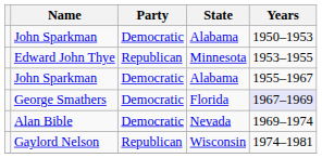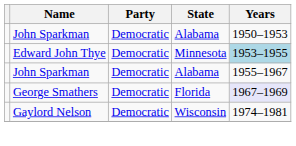 <table class="wikitable">
 <tr>
 <th></th>
 <th>Name</th>
 <th>Party</th>
 <th>State</th>
 <th>Years</th>
 </tr>
 <tr>
 <td></td>
 <td><a href='#'>John Sparkman</a></td>
 <td><a href='#'>Democratic</a></td>
 <td><a href='#'>Alabama</a></td>
 <td>1950–1953</td>
 </tr>
 <tr>
 <td></td>
 <td><a href='#'>Edward John Thye</a></td>
-<td><a href='#'>Republican</a></td>
+<td><a href='#'>Democratic</a></td>
 <td><a href='#'>Minnesota</a></td>
-<td>1953–1955</td>
+<td style="background: lightblue;">1953–1955</td>
 </tr>
 <tr>
 <td></td>
 <td><a href='#'>John Sparkman</a></td>
 <td><a href='#'>Democratic</a></td>
 <td><a href='#'>Alabama</a></td>
 <td>1955–1967</td>
 </tr>
 <tr>
 <td></td>
 <td><a href='#'>George Smathers</a></td>
 <td><a href='#'>Democratic</a></td>
 <td><a href='#'>Florida</a></td>
 <td style="background: lavender;">1967–1969</td>
 </tr>
 <tr>
 <td></td>
-<td><a href='#'>Alan Bible</a></td>
+<td><a href='#'>Gaylord Nelson</a></td>
 <td><a href='#'>Democratic</a></td>
-<td><a href='#'>Nevada</a></td>
-<td>1969–1974</td>
-</tr>
-<tr>
-<td></td>
-<td><a href='#'>Gaylord Nelson</a></td>
-<td><a href='#'>Republican</a></td>
 <td><a href='#'>Wisconsin</a></td>
 <td>1974–1981</td>
 </tr>
 <tr>
 </tr>
 </table>
